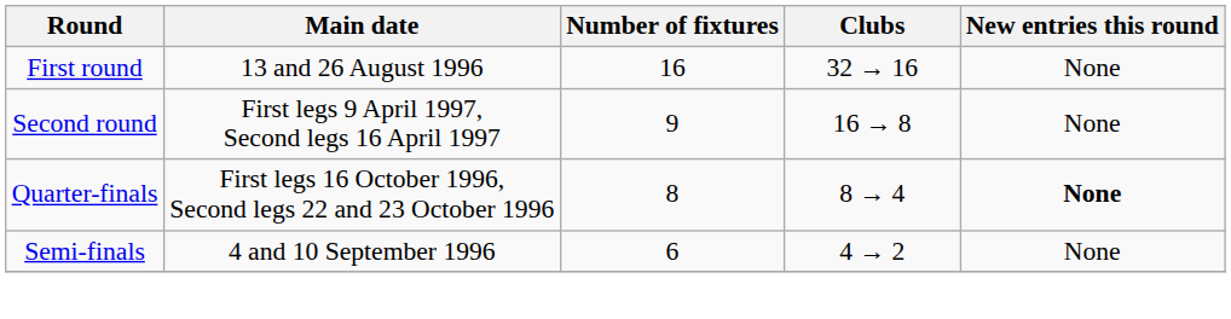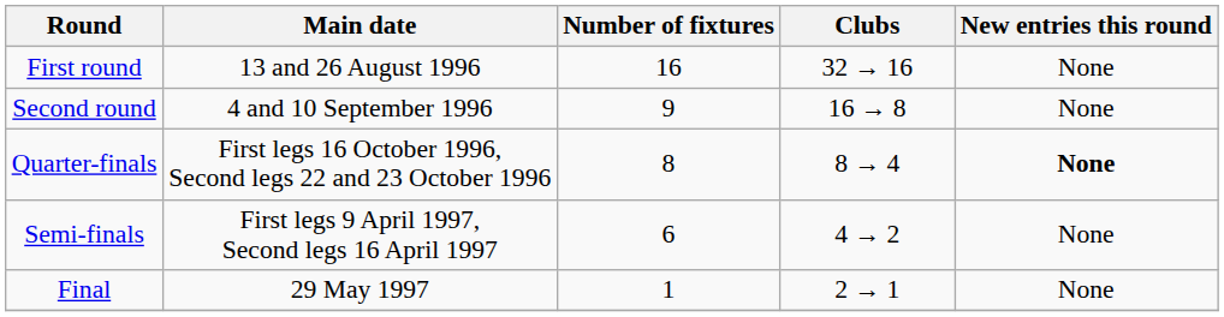 <table class="wikitable" style="text-align:center">
 <tr>
 <th>Round</th>
 <th>Main date</th>
 <th>Number of fixtures</th>
 <th width=100>Clubs</th>
 <th>New entries this round</th>
 </tr>
 <tr>
 <td><a href='#'>First round</a></td>
 <td>13 and 26 August 1996</td>
 <td>16</td>
 <td>32 → 16</td>
 <td>None</td>
 </tr>
 <tr>
 <td><a href='#'>Second round</a></td>
-<td>First legs 9 April 1997,<br>Second legs 16 April 1997</td>
+<td>4 and 10 September 1996</td>
 <td>9</td>
 <td>16 → 8</td>
 <td>None</td>
 </tr>
 <tr>
 <td><a href='#'>Quarter-finals</a></td>
 <td>First legs 16 October 1996,<br>Second legs 22 and 23 October 1996</td>
 <td>8</td>
 <td>8 → 4</td>
 <td><strong>None</strong></td>
 </tr>
 <tr>
 <td><a href='#'>Semi-finals</a></td>
-<td>4 and 10 September 1996</td>
+<td>First legs 9 April 1997,<br>Second legs 16 April 1997</td>
 <td>6</td>
 <td>4 → 2</td>
 <td>None</td>
 </tr>
 <tr>
+<td><a href='#'>Final</a></td>
+<td>29 May 1997</td>
+<td>1</td>
+<td>2 → 1</td>
+<td>None</td>
+</tr>
+<tr>
 </tr>
 </table>
